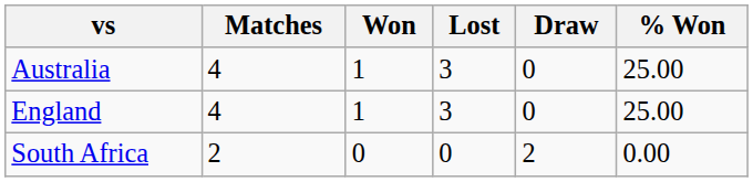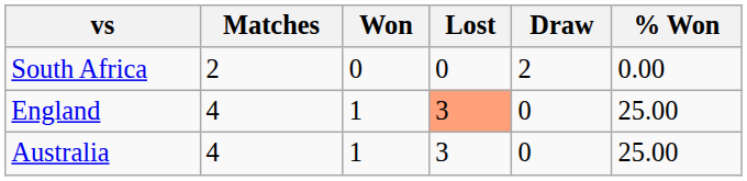 <table class="wikitable" width=50%>
 <tr>
 <th>vs</th>
 <th>Matches</th>
 <th>Won</th>
 <th>Lost</th>
 <th>Draw</th>
 <th>% Won</th>
 </tr>
 <tr>
+<td> <a href='#'>South Africa</a></td>
+<td>2</td>
+<td>0</td>
+<td>0</td>
+<td>2</td>
+<td>0.00</td>
+</tr>
+<tr>
+<td> <a href='#'>England</a></td>
+<td>4</td>
+<td>1</td>
+<td style="background: lightsalmon;">3</td>
+<td>0</td>
+<td>25.00</td>
+</tr>
+<tr>
 <td> <a href='#'>Australia</a></td>
 <td>4</td>
 <td>1</td>
 <td>3</td>
 <td>0</td>
 <td>25.00</td>
 </tr>
-<tr>
-<td> <a href='#'>England</a></td>
-<td>4</td>
-<td>1</td>
-<td>3</td>
-<td>0</td>
-<td>25.00</td>
-</tr>
-<tr>
-<td> <a href='#'>South Africa</a></td>
-<td>2</td>
-<td>0</td>
-<td>0</td>
-<td>2</td>
-<td>0.00</td>
-</tr>
 </table>
